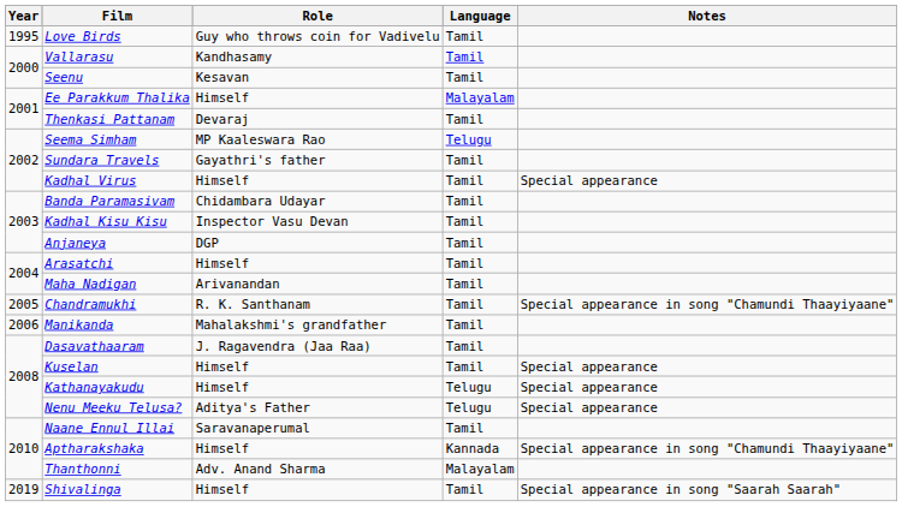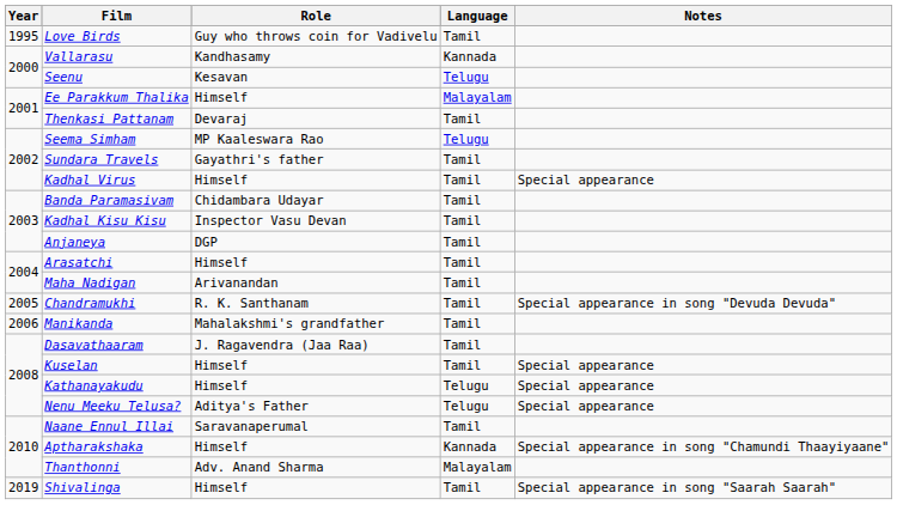 <table class="wikitable sortable">
 <tr style="background:#000;">
 <th>Year</th>
 <th>Film</th>
 <th>Role</th>
 <th>Language</th>
 <th class=unsortable>Notes</th>
 </tr>
 <tr>
 <td>1995</td>
 <td><em><a href='#'>Love Birds</a></em></td>
 <td>Guy who throws coin for Vadivelu</td>
 <td>Tamil</td>
 <td></td>
 </tr>
 <tr>
 <td rowspan="2">2000</td>
 <td><em><a href='#'>Vallarasu</a></em></td>
 <td>Kandhasamy</td>
-<td><a href='#'>Tamil</a></td>
+<td>Kannada</td>
 <td></td>
 </tr>
 <tr>
 <td><em><a href='#'>Seenu</a></em></td>
 <td>Kesavan</td>
-<td>Tamil</td>
+<td><a href='#'>Telugu</a></td>
 <td></td>
 </tr>
 <tr>
 <td rowspan="2">2001</td>
 <td><em><a href='#'>Ee Parakkum Thalika</a></em></td>
 <td>Himself</td>
 <td><a href='#'>Malayalam</a></td>
 <td></td>
 </tr>
 <tr>
 <td><em><a href='#'>Thenkasi Pattanam</a></em></td>
 <td>Devaraj</td>
 <td>Tamil</td>
 <td></td>
 </tr>
 <tr>
 <td rowspan="3">2002</td>
 <td><em><a href='#'>Seema Simham</a></em></td>
 <td>MP Kaaleswara Rao</td>
 <td><a href='#'>Telugu</a></td>
 <td></td>
 </tr>
 <tr>
 <td><em><a href='#'>Sundara Travels</a></em></td>
 <td>Gayathri's father</td>
 <td>Tamil</td>
 <td></td>
 </tr>
 <tr>
 <td><em><a href='#'>Kadhal Virus</a></em></td>
 <td>Himself</td>
 <td>Tamil</td>
 <td>Special appearance</td>
 </tr>
 <tr>
 <td rowspan="3">2003</td>
 <td><em><a href='#'>Banda Paramasivam</a></em></td>
 <td>Chidambara Udayar</td>
 <td>Tamil</td>
 <td></td>
 </tr>
 <tr>
 <td><em><a href='#'>Kadhal Kisu Kisu</a></em></td>
 <td>Inspector Vasu Devan</td>
 <td>Tamil</td>
 <td></td>
 </tr>
 <tr>
 <td><em><a href='#'>Anjaneya</a></em></td>
 <td>DGP</td>
 <td>Tamil</td>
 <td></td>
 </tr>
 <tr>
 <td rowspan="2">2004</td>
 <td><em><a href='#'>Arasatchi</a></em></td>
 <td>Himself</td>
 <td>Tamil</td>
 <td></td>
 </tr>
 <tr>
 <td><em><a href='#'>Maha Nadigan</a></em></td>
 <td>Arivanandan</td>
 <td>Tamil</td>
 <td></td>
 </tr>
 <tr>
 <td>2005</td>
 <td><em><a href='#'>Chandramukhi</a></em></td>
 <td>R. K. Santhanam</td>
 <td>Tamil</td>
-<td>Special appearance in song "Chamundi Thaayiyaane"</td>
+<td>Special appearance in song "Devuda Devuda"</td>
 </tr>
 <tr>
 <td>2006</td>
 <td><em><a href='#'>Manikanda</a></em></td>
 <td>Mahalakshmi's grandfather</td>
 <td>Tamil</td>
 <td></td>
 </tr>
 <tr>
 <td rowspan="4">2008</td>
 <td><em><a href='#'>Dasavathaaram</a></em></td>
 <td>J. Ragavendra (Jaa Raa)</td>
 <td>Tamil</td>
 <td></td>
 </tr>
 <tr>
 <td><em><a href='#'>Kuselan</a></em></td>
 <td>Himself</td>
 <td>Tamil</td>
 <td>Special appearance</td>
 </tr>
 <tr>
 <td><em><a href='#'>Kathanayakudu</a></em></td>
 <td>Himself</td>
 <td>Telugu</td>
 <td>Special appearance</td>
 </tr>
 <tr>
 <td><em><a href='#'>Nenu Meeku Telusa?</a></em></td>
 <td>Aditya's Father</td>
 <td>Telugu</td>
 <td>Special appearance</td>
 </tr>
 <tr>
 <td rowspan="3">2010</td>
 <td><em><a href='#'>Naane Ennul Illai</a></em></td>
 <td>Saravanaperumal</td>
 <td>Tamil</td>
 <td></td>
 </tr>
 <tr>
 <td><em><a href='#'>Aptharakshaka</a></em></td>
 <td>Himself</td>
 <td>Kannada</td>
 <td>Special appearance in song "Chamundi Thaayiyaane"</td>
 </tr>
 <tr>
 <td><em><a href='#'>Thanthonni</a></em></td>
 <td>Adv. Anand Sharma</td>
 <td>Malayalam</td>
 <td></td>
 </tr>
 <tr>
 <td>2019</td>
 <td><em><a href='#'>Shivalinga</a></em></td>
 <td>Himself</td>
 <td>Tamil</td>
 <td>Special appearance in song "Saarah Saarah"</td>
 </tr>
 </table>
